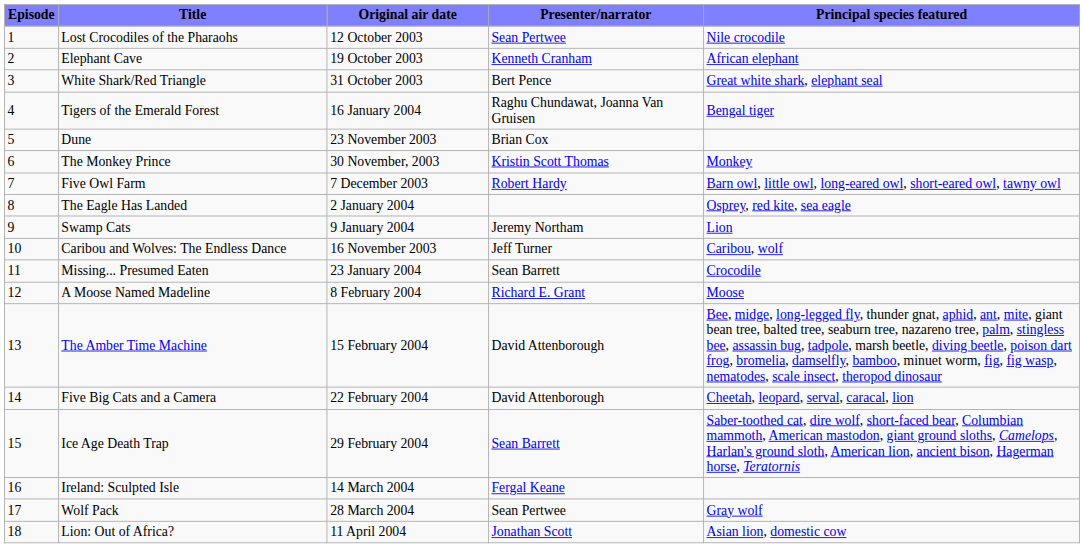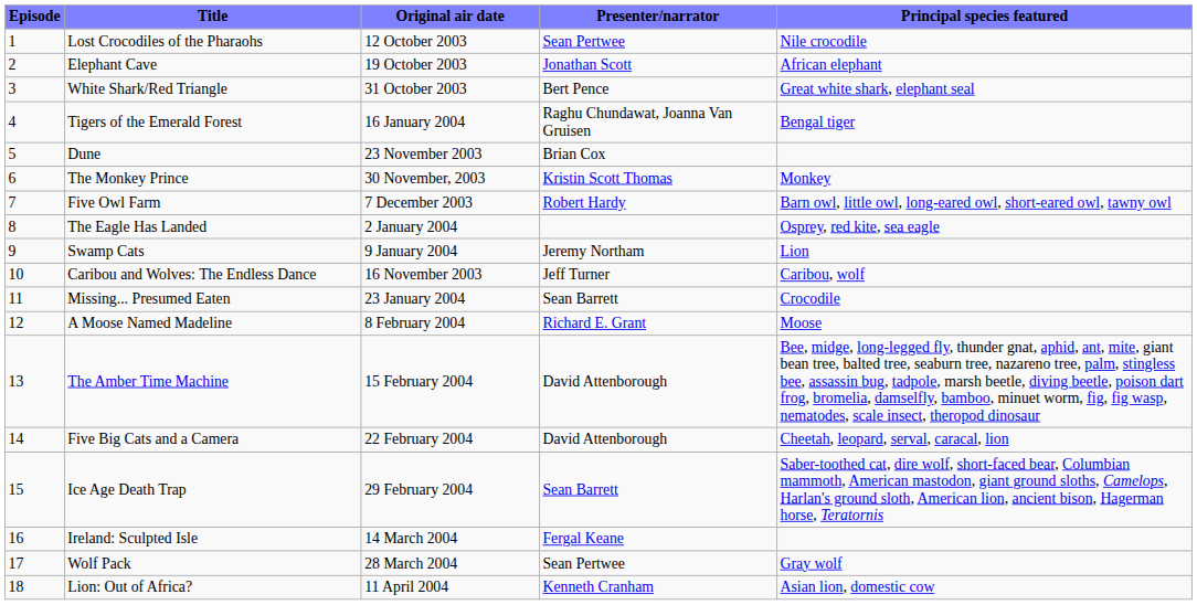 <table class="wikitable plainrowheaders" width=99%>
 <tr style="background:#fdd";>
 <th style="background-color: #7F80FF" width="5%">Episode</th>
 <th style="background-color: #7F80FF" width="25%">Title</th>
 <th style="background-color: #7F80FF" width="15%">Original air date</th>
 <th style="background-color: #7F80FF" width="20%">Presenter/narrator</th>
 <th style="background-color: #7F80FF" width="35%">Principal species featured</th>
 </tr>
 <tr>
 <td>1</td>
 <td>Lost Crocodiles of the Pharaohs</td>
 <td>12 October 2003</td>
 <td><a href='#'>Sean Pertwee</a></td>
 <td><a href='#'>Nile crocodile</a></td>
 </tr>
 <tr>
 <td>2</td>
 <td>Elephant Cave</td>
 <td>19 October 2003</td>
-<td><a href='#'>Kenneth Cranham</a></td>
+<td><a href='#'>Jonathan Scott</a></td>
 <td><a href='#'>African elephant</a></td>
 </tr>
 <tr>
 <td>3</td>
 <td>White Shark/Red Triangle</td>
 <td>31 October 2003</td>
 <td>Bert Pence</td>
 <td><a href='#'>Great white shark</a>, <a href='#'>elephant seal</a></td>
 </tr>
 <tr>
 <td>4</td>
 <td>Tigers of the Emerald Forest</td>
 <td>16 January 2004</td>
 <td>Raghu Chundawat, Joanna Van Gruisen</td>
 <td><a href='#'>Bengal tiger</a></td>
 </tr>
 <tr>
 <td>5</td>
 <td>Dune</td>
 <td>23 November 2003</td>
 <td>Brian Cox</td>
 <td></td>
 </tr>
 <tr>
 <td>6</td>
 <td>The Monkey Prince</td>
 <td>30 November, 2003</td>
 <td><a href='#'>Kristin Scott Thomas</a></td>
 <td><a href='#'>Monkey</a></td>
 </tr>
 <tr>
 <td>7</td>
 <td>Five Owl Farm</td>
 <td>7 December 2003</td>
 <td><a href='#'>Robert Hardy</a></td>
 <td><a href='#'>Barn owl</a>, <a href='#'>little owl</a>, <a href='#'>long-eared owl</a>, <a href='#'>short-eared owl</a>, <a href='#'>tawny owl</a></td>
 </tr>
 <tr>
 <td>8</td>
 <td>The Eagle Has Landed</td>
 <td>2 January 2004</td>
 <td></td>
 <td><a href='#'>Osprey</a>, <a href='#'>red kite</a>, <a href='#'>sea eagle</a></td>
 </tr>
 <tr>
 <td>9</td>
 <td>Swamp Cats</td>
 <td>9 January 2004</td>
 <td>Jeremy Northam</td>
 <td><a href='#'>Lion</a></td>
 </tr>
 <tr>
 <td>10</td>
 <td>Caribou and Wolves: The Endless Dance</td>
 <td>16 November 2003</td>
 <td>Jeff Turner</td>
 <td><a href='#'>Caribou</a>, <a href='#'>wolf</a></td>
 </tr>
 <tr>
 <td>11</td>
 <td>Missing... Presumed Eaten</td>
 <td>23 January 2004</td>
 <td>Sean Barrett</td>
 <td><a href='#'>Crocodile</a></td>
 </tr>
 <tr>
 <td>12</td>
 <td>A Moose Named Madeline</td>
 <td>8 February 2004</td>
 <td><a href='#'>Richard E. Grant</a></td>
 <td><a href='#'>Moose</a></td>
 </tr>
 <tr>
 <td>13</td>
 <td><a href='#'>The Amber Time Machine</a></td>
 <td>15 February 2004</td>
 <td>David Attenborough</td>
 <td><a href='#'>Bee</a>, <a href='#'>midge</a>, <a href='#'>long-legged fly</a>, thunder gnat, <a href='#'>aphid</a>, <a href='#'>ant</a>, <a href='#'>mite</a>, giant bean tree, balted tree, seaburn tree, nazareno tree, <a href='#'>palm</a>, <a href='#'>stingless bee</a>, <a href='#'>assassin bug</a>, <a href='#'>tadpole</a>, marsh beetle, <a href='#'>diving beetle</a>, <a href='#'>poison dart frog</a>, <a href='#'>bromelia</a>, <a href='#'>damselfly</a>, <a href='#'>bamboo</a>, minuet worm, <a href='#'>fig</a>, <a href='#'>fig wasp</a>, <a href='#'>nematodes</a>, <a href='#'>scale insect</a>, <a href='#'>theropod dinosaur</a></td>
 </tr>
 <tr>
 <td>14</td>
 <td>Five Big Cats and a Camera</td>
 <td>22 February 2004</td>
 <td>David Attenborough</td>
 <td><a href='#'>Cheetah</a>, <a href='#'>leopard</a>, <a href='#'>serval</a>, <a href='#'>caracal</a>, <a href='#'>lion</a></td>
 </tr>
 <tr>
 <td>15</td>
 <td>Ice Age Death Trap</td>
 <td>29 February 2004</td>
 <td><a href='#'>Sean Barrett</a></td>
 <td><a href='#'>Saber-toothed cat</a>, <a href='#'>dire wolf</a>, <a href='#'>short-faced bear</a>, <a href='#'>Columbian mammoth</a>, <a href='#'>American mastodon</a>, <a href='#'>giant ground sloths</a>, <em><a href='#'>Camelops</a></em>, <a href='#'>Harlan's ground sloth</a>, <a href='#'>American lion</a>, <a href='#'>ancient bison</a>, <a href='#'>Hagerman horse</a>, <em><a href='#'>Teratornis</a></em></td>
 </tr>
 <tr>
 <td>16</td>
 <td>Ireland: Sculpted Isle</td>
 <td>14 March 2004</td>
 <td><a href='#'>Fergal Keane</a></td>
 <td></td>
 </tr>
 <tr>
 <td>17</td>
 <td>Wolf Pack</td>
 <td>28 March 2004</td>
 <td>Sean Pertwee</td>
 <td><a href='#'>Gray wolf</a></td>
 </tr>
 <tr>
 <td>18</td>
 <td>Lion: Out of Africa?</td>
 <td>11 April 2004</td>
-<td><a href='#'>Jonathan Scott</a></td>
+<td><a href='#'>Kenneth Cranham</a></td>
 <td><a href='#'>Asian lion</a>, <a href='#'>domestic cow</a></td>
 </tr>
 </table>
